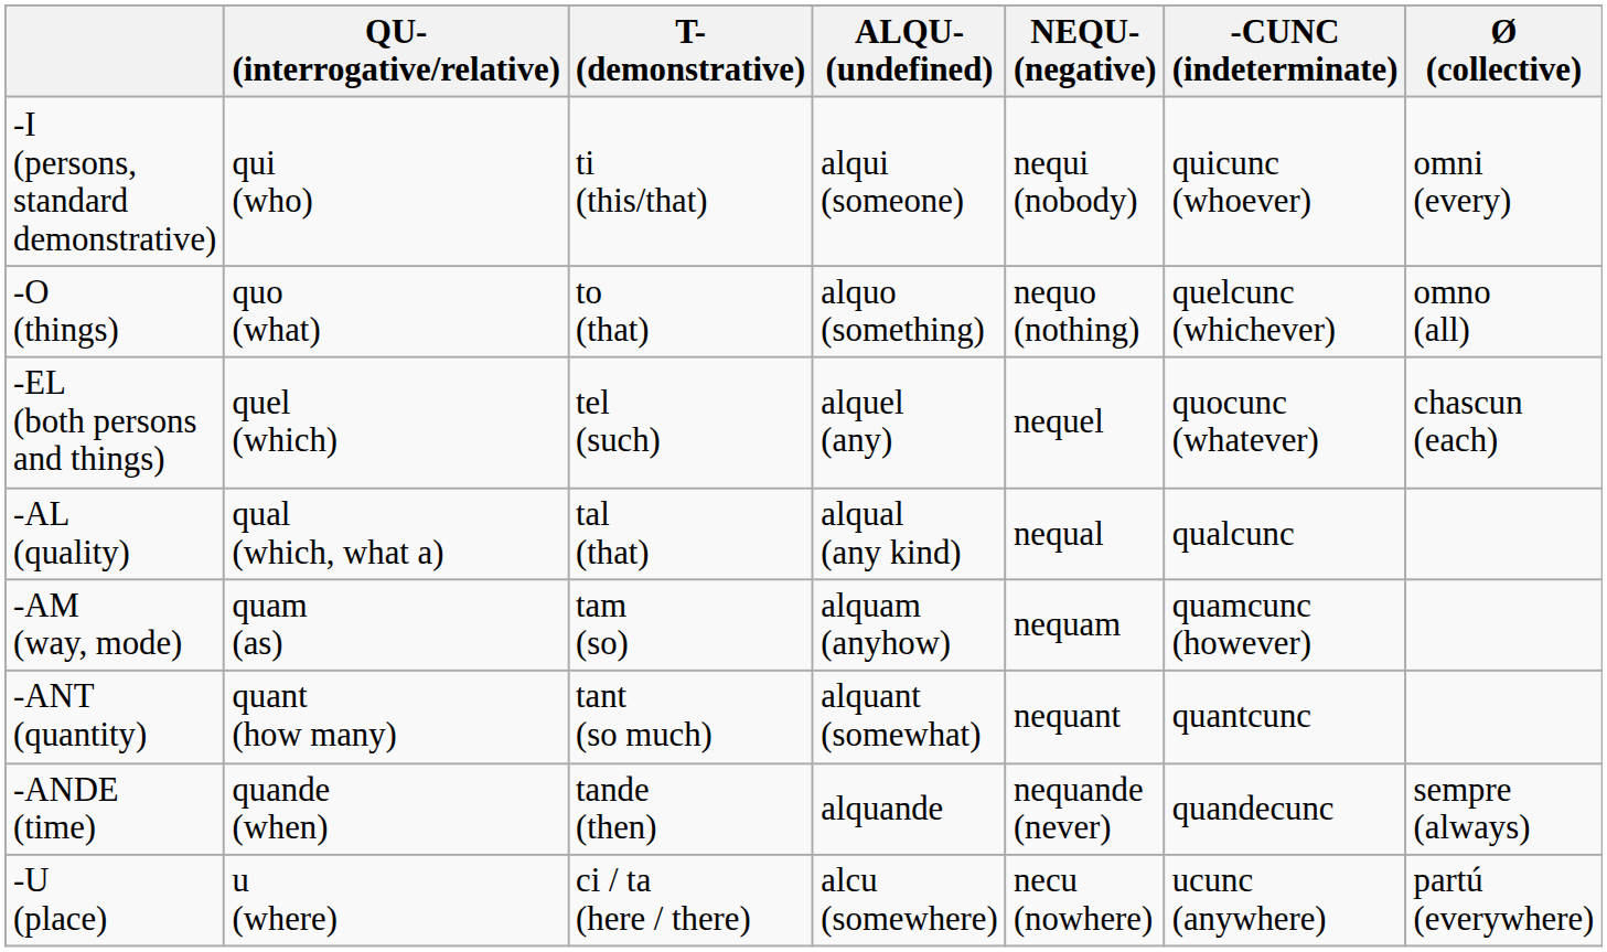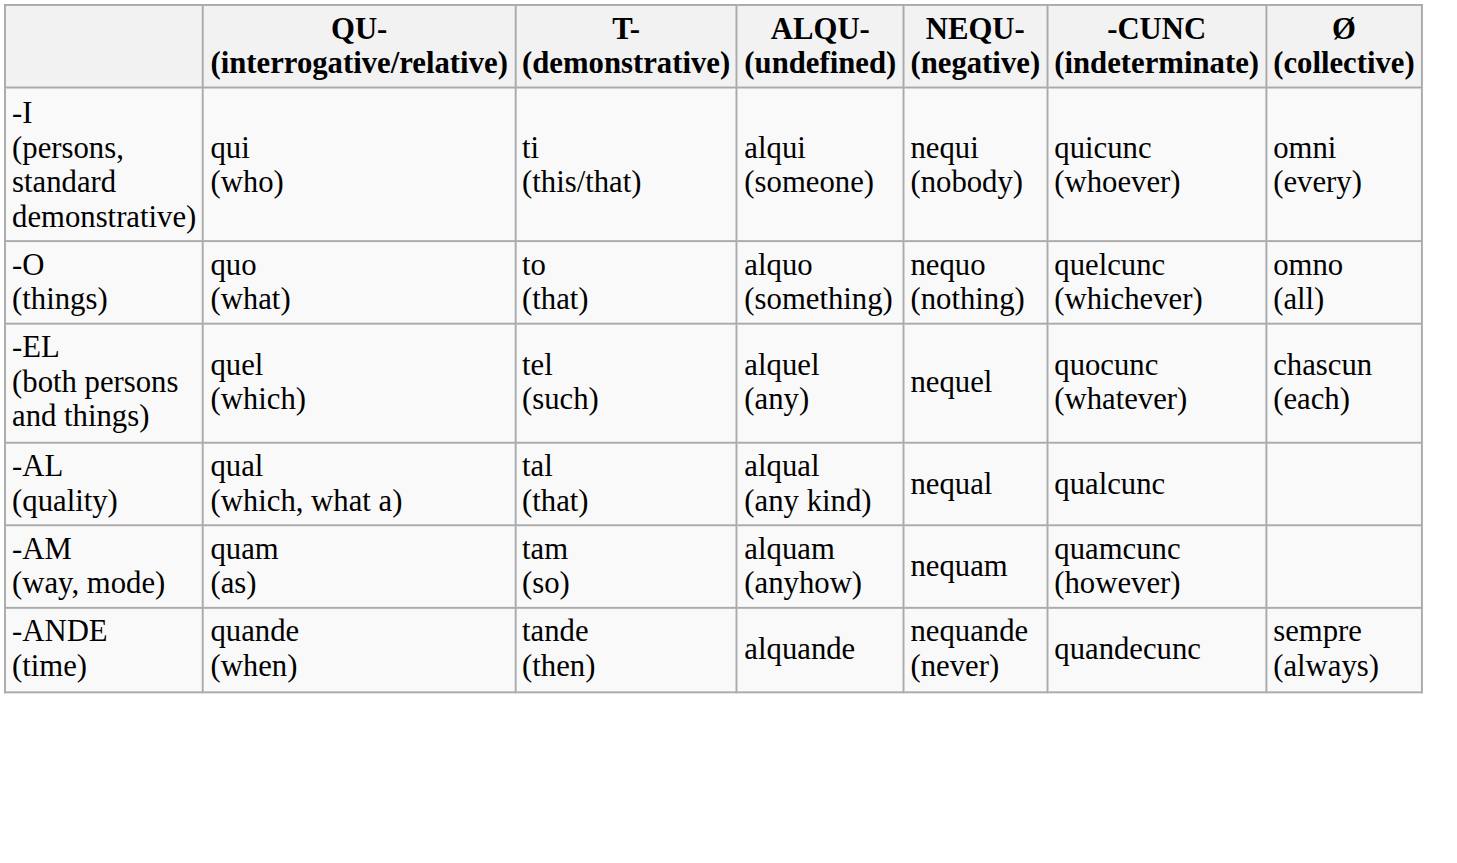 <table class="wikitable">
 <tr>
 <th></th>
 <th>QU-<br>(interrogative/relative)</th>
 <th>T-<br>(demonstrative)</th>
 <th>ALQU-<br>(undefined)</th>
 <th>NEQU-<br>(negative)</th>
 <th>-CUNC<br>(indeterminate)</th>
 <th><strong>Ø</strong><br>(collective)</th>
 </tr>
 <tr>
 <td>-I<br>(persons,<br>standard demonstrative)</td>
 <td>qui<br>(who)</td>
 <td>ti<br>(this/that)</td>
 <td>alqui<br>(someone)</td>
 <td>nequi<br>(nobody)</td>
 <td>quicunc<br>(whoever)</td>
 <td>omni<br>(every)</td>
 </tr>
 <tr>
 <td>-O<br>(things)</td>
 <td>quo<br>(what)</td>
 <td>to<br>(that)</td>
 <td>alquo<br>(something)</td>
 <td>nequo<br>(nothing)</td>
 <td>quelcunc<br>(whichever)</td>
 <td>omno<br>(all)</td>
 </tr>
 <tr>
 <td>-EL<br>(both persons and things)</td>
 <td>quel<br>(which)</td>
 <td>tel<br>(such)</td>
 <td>alquel<br>(any)</td>
 <td>nequel</td>
 <td>quocunc<br>(whatever)</td>
 <td>chascun<br>(each)</td>
 </tr>
 <tr>
 <td>-AL<br>(quality)</td>
 <td>qual<br>(which, what a)</td>
 <td>tal<br>(that)</td>
 <td>alqual<br>(any kind)</td>
 <td>nequal</td>
 <td>qualcunc</td>
 <td></td>
 </tr>
 <tr>
 <td>-AM<br>(way, mode)</td>
 <td>quam<br>(as)</td>
 <td>tam<br>(so)</td>
 <td>alquam<br>(anyhow)</td>
 <td>nequam</td>
 <td>quamcunc<br>(however)</td>
 <td></td>
 </tr>
 <tr>
-<td>-ANT<br>(quantity)</td>
-<td>quant<br>(how many)</td>
-<td>tant<br>(so much)</td>
-<td>alquant<br>(somewhat)</td>
-<td>nequant</td>
-<td>quantcunc</td>
-<td></td>
-</tr>
-<tr>
 <td>-ANDE<br>(time)</td>
 <td>quande<br>(when)</td>
 <td>tande<br>(then)</td>
 <td>alquande</td>
 <td>nequande<br>(never)</td>
 <td>quandecunc</td>
 <td>sempre<br>(always)</td>
 </tr>
-<tr>
-<td>-U<br>(place)</td>
-<td>u<br>(where)</td>
-<td>ci / ta<br>(here / there)</td>
-<td>alcu<br>(somewhere)</td>
-<td>necu<br>(nowhere)</td>
-<td>ucunc<br>(anywhere)</td>
-<td>partú<br>(everywhere)</td>
-</tr>
 </table>
